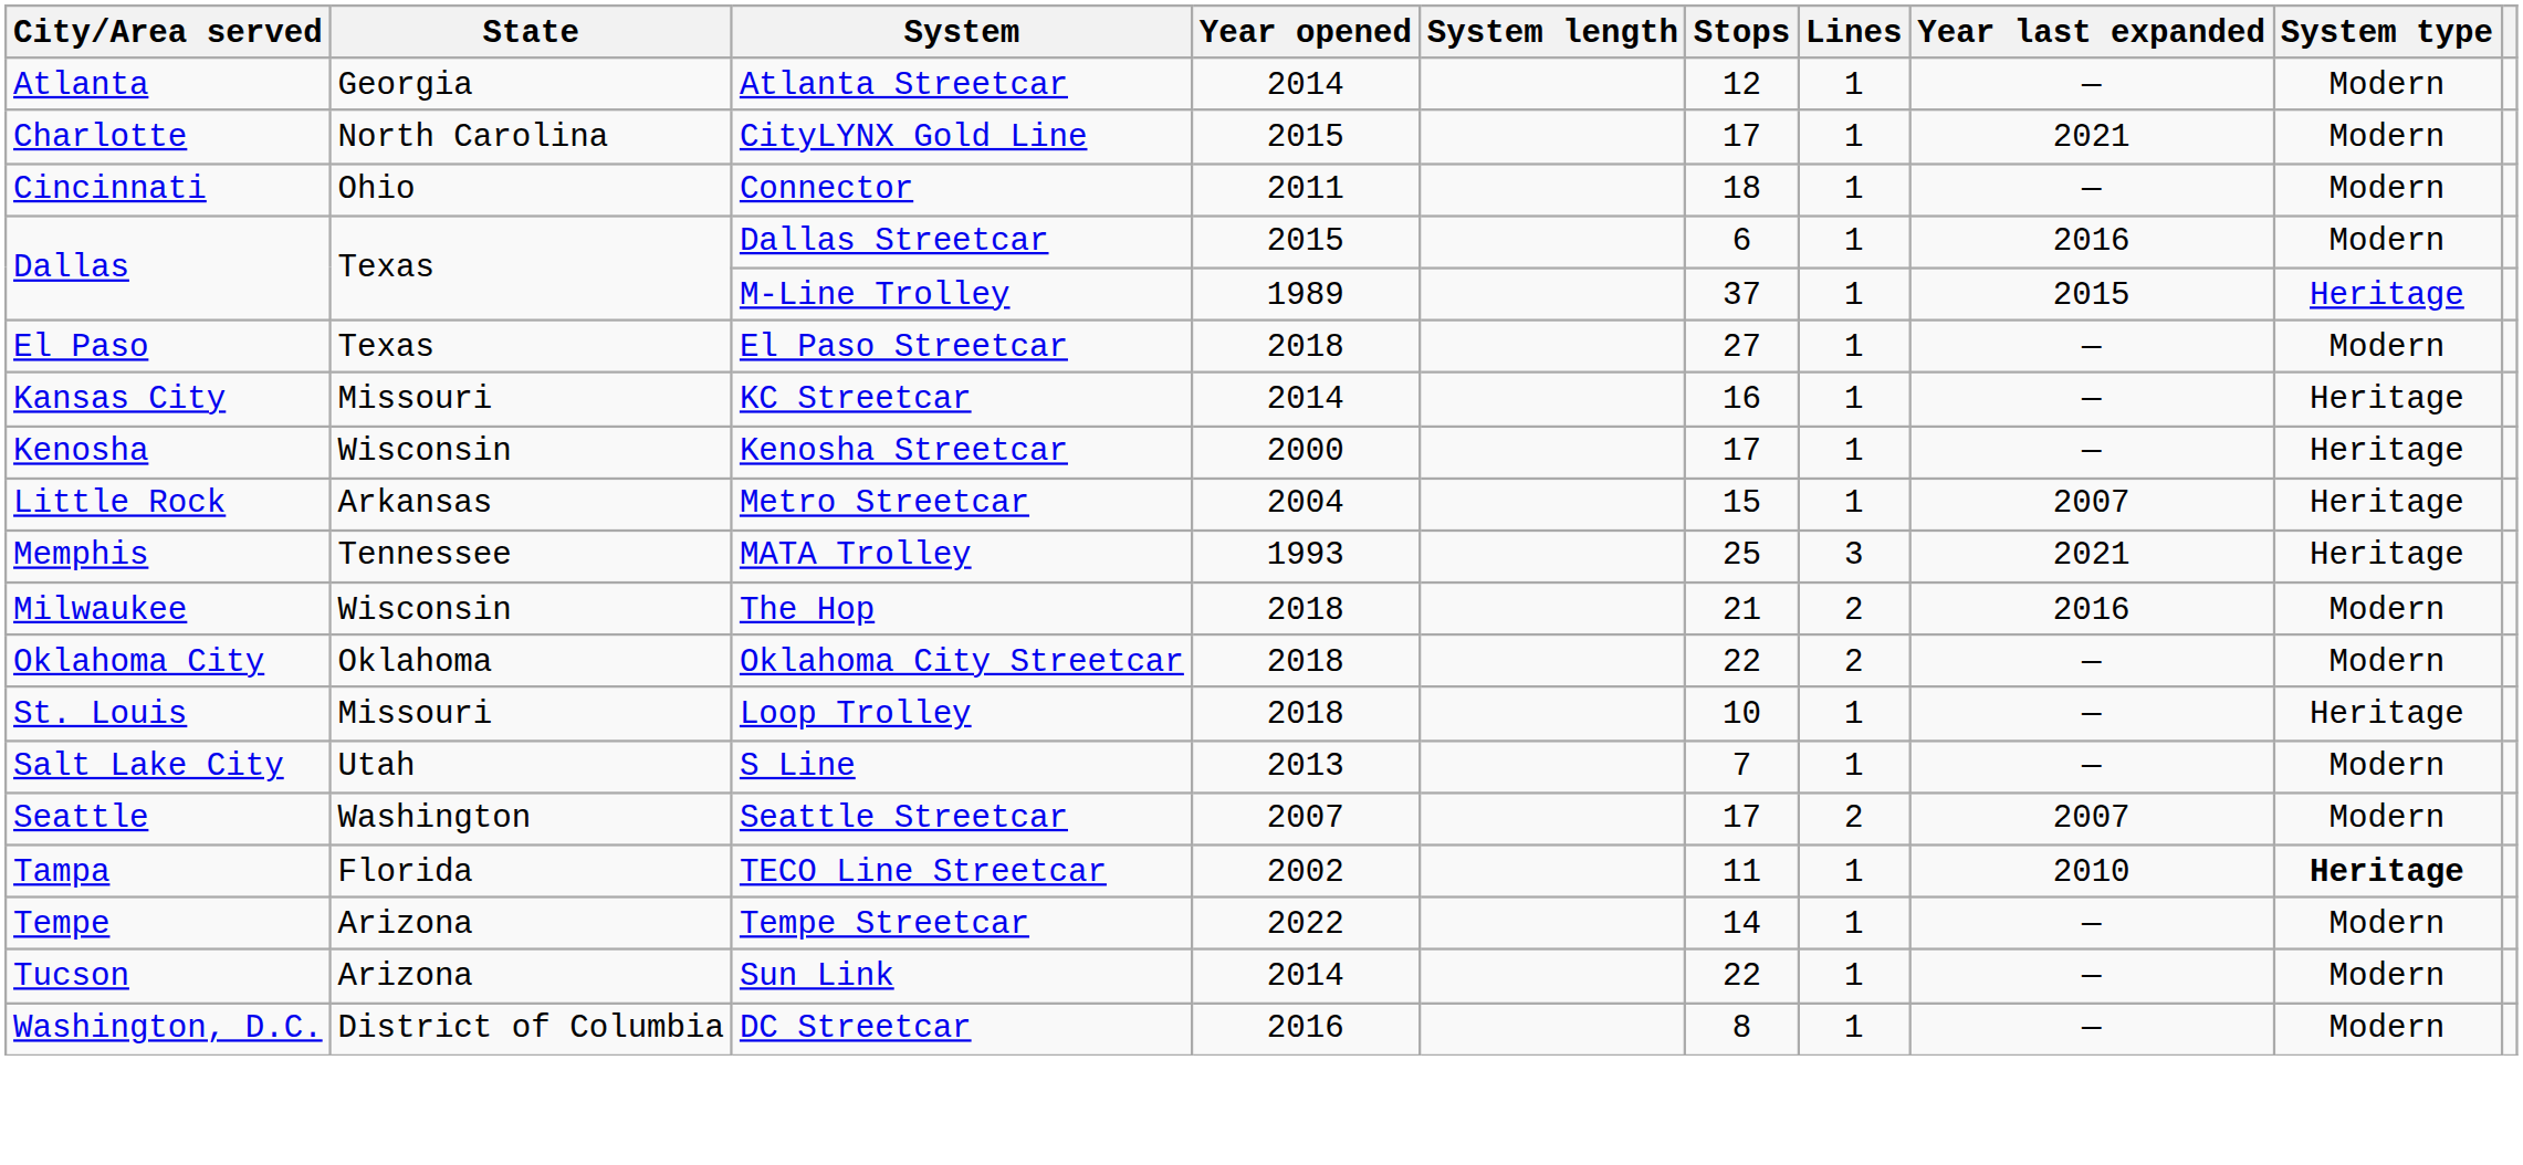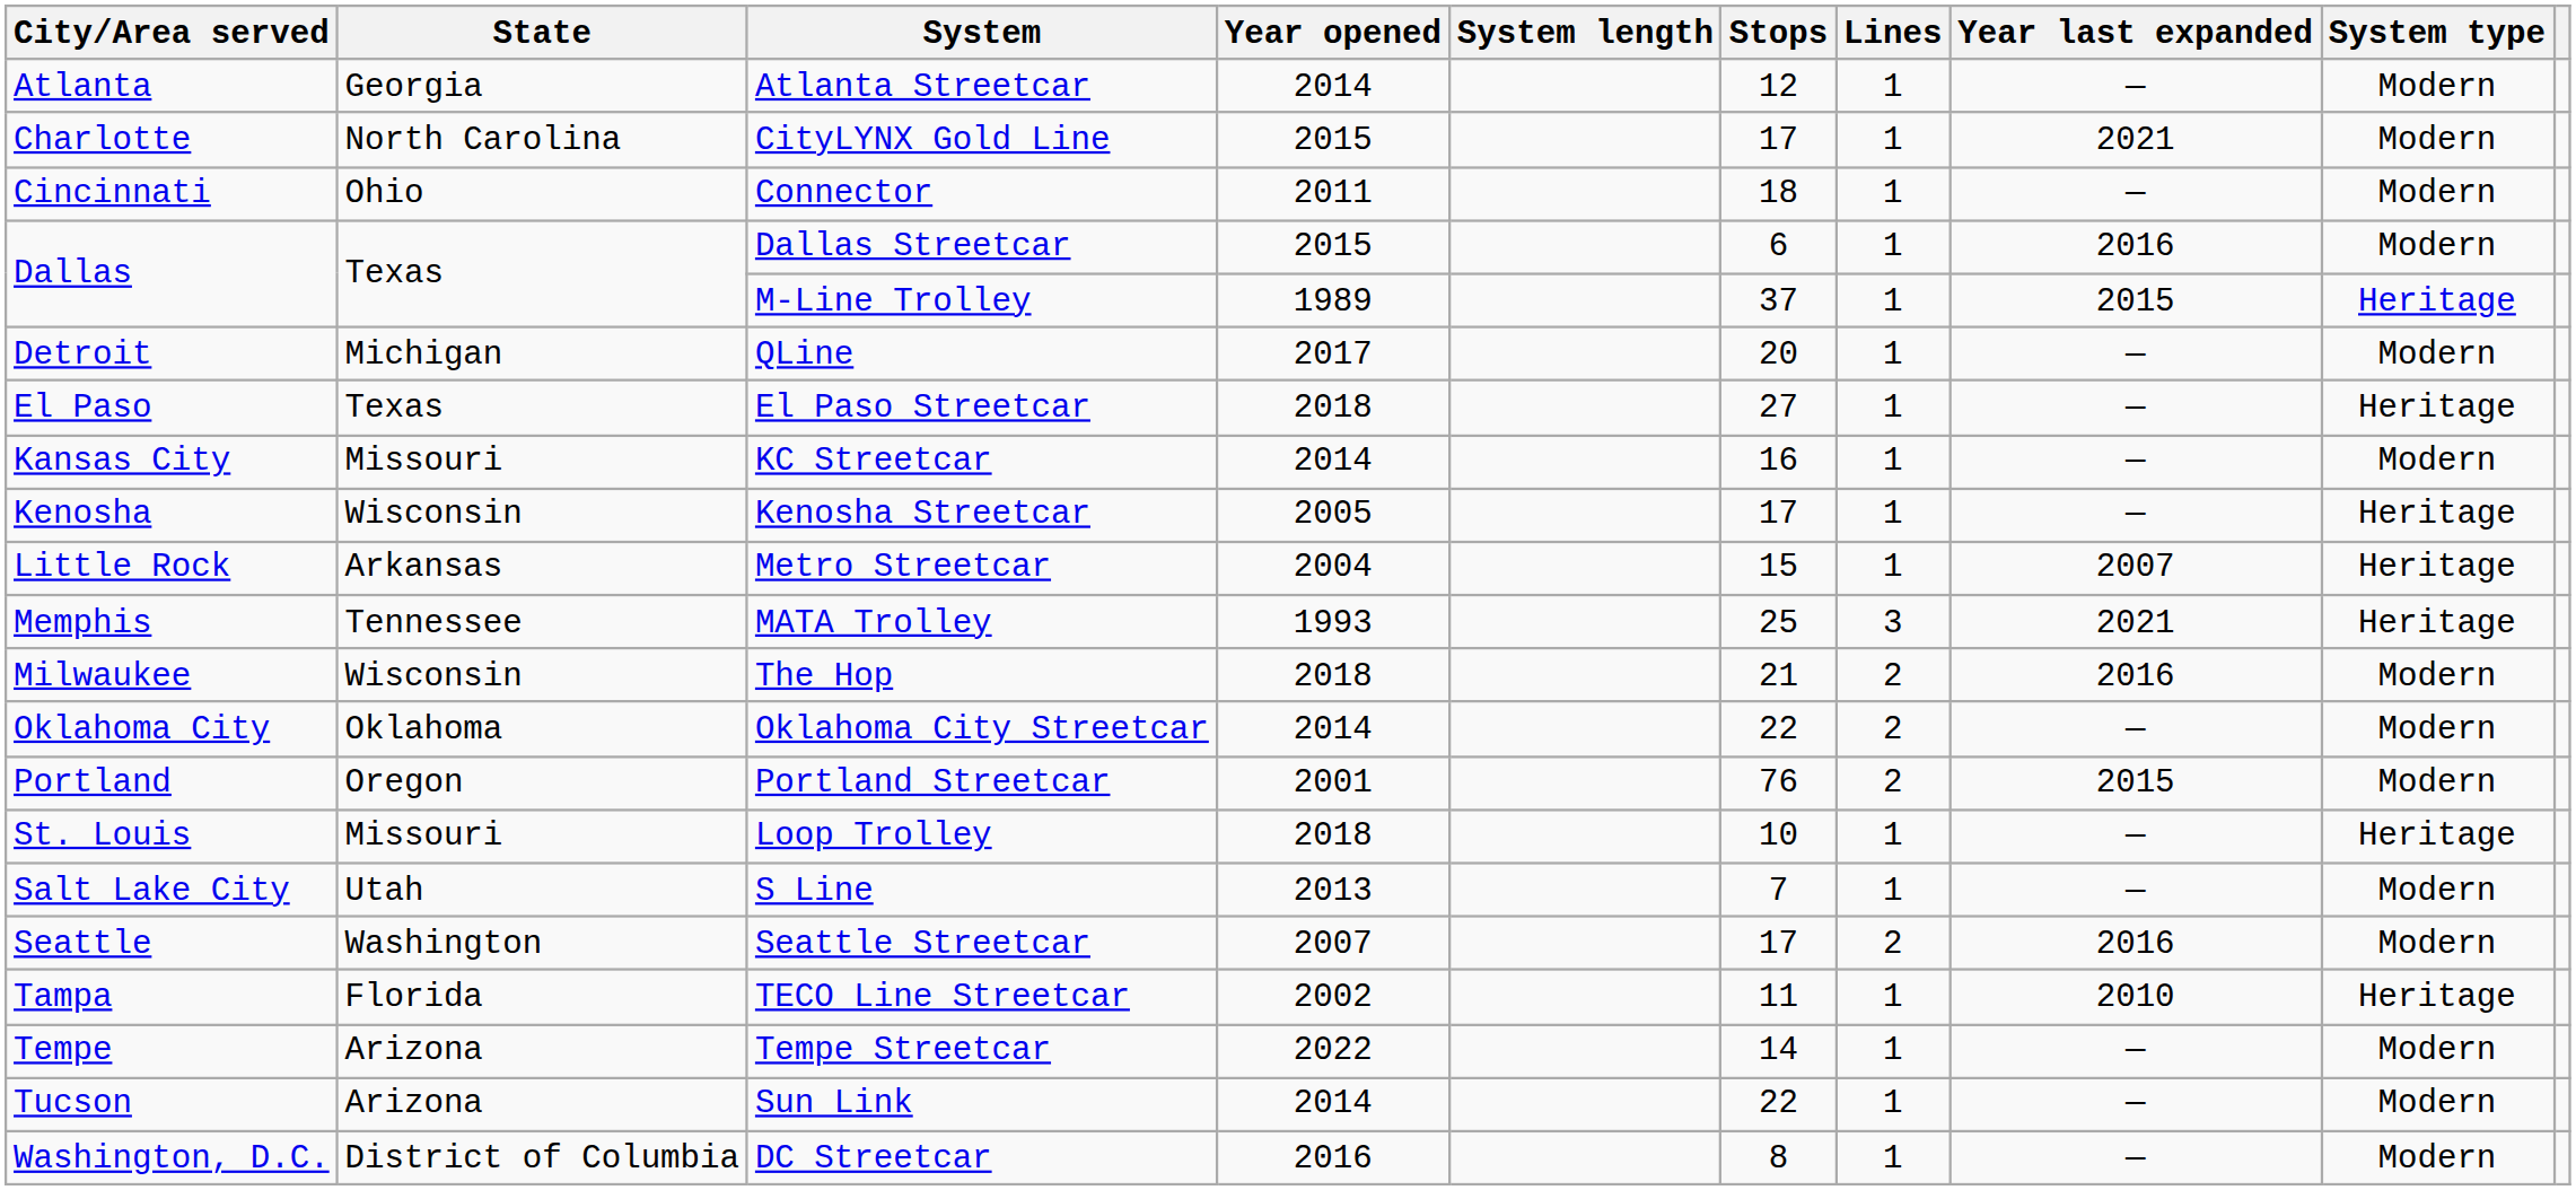 <table class="wikitable sortable" style="text-align:center;">
 <tr>
 <th>City/Area served</th>
 <th>State</th>
 <th>System</th>
 <th>Year opened</th>
 <th data-sort-type="number">System length</th>
 <th data-sort-type="number">Stops</th>
 <th data-sort-type="number">Lines</th>
 <th>Year last expanded</th>
 <th>System type</th>
 <th></th>
 </tr>
 <tr>
 <td style="text-align:left;"><a href='#'>Atlanta</a></td>
 <td style="text-align:left;">Georgia</td>
 <td style="text-align:left;"><a href='#'>Atlanta Streetcar</a></td>
 <td>2014</td>
 <td></td>
 <td>12</td>
 <td>1</td>
 <td>—</td>
 <td>Modern</td>
 <td></td>
 </tr>
 <tr>
 <td style="text-align:left;"><a href='#'>Charlotte</a></td>
 <td style="text-align:left;">North Carolina</td>
 <td style="text-align:left;"><a href='#'>CityLYNX Gold Line</a></td>
 <td>2015</td>
 <td></td>
 <td>17</td>
 <td>1</td>
 <td>2021</td>
 <td>Modern</td>
 <td></td>
 </tr>
 <tr>
 <td style="text-align:left;"><a href='#'>Cincinnati</a></td>
 <td style="text-align:left;">Ohio</td>
 <td style="text-align:left;"><a href='#'>Connector</a></td>
 <td>2011</td>
 <td></td>
 <td>18</td>
 <td>1</td>
 <td>—</td>
 <td>Modern</td>
 <td></td>
 </tr>
 <tr>
 <td rowspan="2" style="text-align:left;"><a href='#'>Dallas</a></td>
 <td rowspan="2" style="text-align:left;">Texas</td>
 <td style="text-align:left;"><a href='#'>Dallas Streetcar</a></td>
 <td>2015</td>
 <td></td>
 <td>6</td>
 <td>1</td>
 <td>2016</td>
 <td>Modern</td>
 <td></td>
 </tr>
 <tr>
 <td style="text-align:left;"><a href='#'>M-Line Trolley</a></td>
 <td>1989</td>
 <td></td>
 <td>37</td>
 <td>1</td>
 <td>2015</td>
 <td><a href='#'>Heritage</a></td>
 <td></td>
 </tr>
 <tr>
+<td style="text-align:left;"><a href='#'>Detroit</a></td>
+<td style="text-align:left;">Michigan</td>
+<td style="text-align:left;"><a href='#'>QLine</a></td>
+<td>2017</td>
+<td></td>
+<td>20</td>
+<td>1</td>
+<td>—</td>
+<td>Modern</td>
+<td></td>
+</tr>
+<tr>
 <td style="text-align:left;"><a href='#'>El Paso</a></td>
 <td style="text-align:left;">Texas</td>
 <td style="text-align:left;"><a href='#'>El Paso Streetcar</a></td>
 <td>2018</td>
 <td></td>
 <td>27</td>
 <td>1</td>
 <td>—</td>
-<td>Modern</td>
+<td>Heritage</td>
 <td></td>
 </tr>
 <tr>
 <td style="text-align:left;"><a href='#'>Kansas City</a></td>
 <td style="text-align:left;">Missouri</td>
 <td style="text-align:left;"><a href='#'>KC Streetcar</a></td>
 <td>2014</td>
 <td></td>
 <td>16</td>
 <td>1</td>
 <td>—</td>
-<td>Heritage</td>
+<td>Modern</td>
 <td></td>
 </tr>
 <tr>
 <td style="text-align:left;"><a href='#'>Kenosha</a></td>
 <td style="text-align:left;">Wisconsin</td>
 <td style="text-align:left;"><a href='#'>Kenosha Streetcar</a></td>
-<td>2000</td>
+<td>2005</td>
 <td></td>
 <td>17</td>
 <td>1</td>
 <td>—</td>
 <td>Heritage</td>
 <td></td>
 </tr>
 <tr>
 <td style="text-align:left;"><a href='#'>Little Rock</a></td>
 <td style="text-align:left;">Arkansas</td>
 <td style="text-align:left;"><a href='#'>Metro Streetcar</a></td>
 <td>2004</td>
 <td></td>
 <td>15</td>
 <td>1</td>
 <td>2007</td>
 <td>Heritage</td>
 <td></td>
 </tr>
 <tr>
 <td style="text-align:left;"><a href='#'>Memphis</a></td>
 <td style="text-align:left;">Tennessee</td>
 <td style="text-align:left;"><a href='#'>MATA Trolley</a></td>
 <td>1993</td>
 <td></td>
 <td>25</td>
 <td>3</td>
 <td>2021</td>
 <td>Heritage</td>
 <td></td>
 </tr>
 <tr>
 <td style="text-align:left;"><a href='#'>Milwaukee</a></td>
 <td style="text-align:left;">Wisconsin</td>
 <td style="text-align:left;"><a href='#'>The Hop</a></td>
 <td>2018</td>
 <td></td>
 <td>21</td>
 <td>2</td>
 <td>2016</td>
 <td>Modern</td>
 <td></td>
 </tr>
 <tr>
 <td style="text-align:left;"><a href='#'>Oklahoma City</a></td>
 <td style="text-align:left;">Oklahoma</td>
 <td style="text-align:left;"><a href='#'>Oklahoma City Streetcar</a></td>
-<td>2018</td>
+<td>2014</td>
 <td></td>
 <td>22</td>
 <td>2</td>
 <td>—</td>
+<td>Modern</td>
+<td></td>
+</tr>
+<tr>
+<td style="text-align:left;"><a href='#'>Portland</a></td>
+<td style="text-align:left;">Oregon</td>
+<td style="text-align:left;"><a href='#'>Portland Streetcar</a></td>
+<td>2001</td>
+<td></td>
+<td>76</td>
+<td>2</td>
+<td>2015</td>
 <td>Modern</td>
 <td></td>
 </tr>
 <tr>
 <td style="text-align:left;"><a href='#'>St. Louis</a></td>
 <td style="text-align:left;">Missouri</td>
 <td style="text-align:left;"><a href='#'>Loop Trolley</a></td>
 <td>2018</td>
 <td></td>
 <td>10</td>
 <td>1</td>
 <td>—</td>
 <td>Heritage</td>
 <td></td>
 </tr>
 <tr>
 <td style="text-align:left;"><a href='#'>Salt Lake City</a></td>
 <td style="text-align:left;">Utah</td>
 <td style="text-align:left;"><a href='#'>S Line</a></td>
 <td>2013</td>
 <td></td>
 <td>7</td>
 <td>1</td>
 <td>—</td>
 <td>Modern</td>
 <td></td>
 </tr>
 <tr>
 <td style="text-align:left;"><a href='#'>Seattle</a></td>
 <td style="text-align:left;">Washington</td>
 <td style="text-align:left;"><a href='#'>Seattle Streetcar</a></td>
 <td>2007</td>
 <td></td>
 <td>17</td>
 <td>2</td>
-<td>2007</td>
+<td>2016</td>
 <td>Modern</td>
 <td></td>
 </tr>
 <tr>
 <td style="text-align:left;"><a href='#'>Tampa</a></td>
 <td style="text-align:left;">Florida</td>
 <td style="text-align:left;"><a href='#'>TECO Line Streetcar</a></td>
 <td>2002</td>
 <td></td>
 <td>11</td>
 <td>1</td>
 <td>2010</td>
-<td><strong>Heritage</strong></td>
+<td>Heritage</td>
 <td></td>
 </tr>
 <tr>
 <td style="text-align:left;"><a href='#'>Tempe</a></td>
 <td style="text-align:left;">Arizona</td>
 <td style="text-align:left;"><a href='#'>Tempe Streetcar</a></td>
 <td>2022</td>
 <td></td>
 <td>14</td>
 <td>1</td>
 <td>—</td>
 <td>Modern</td>
 <td></td>
 </tr>
 <tr>
 <td style="text-align:left;"><a href='#'>Tucson</a></td>
 <td style="text-align:left;">Arizona</td>
 <td style="text-align:left;"><a href='#'>Sun Link</a></td>
 <td>2014</td>
 <td></td>
 <td>22</td>
 <td>1</td>
 <td>—</td>
 <td>Modern</td>
 <td></td>
 </tr>
 <tr>
 <td style="text-align:left;"><a href='#'>Washington, D.C.</a></td>
 <td style="text-align:left;">District of Columbia</td>
 <td style="text-align:left;"><a href='#'>DC Streetcar</a></td>
 <td>2016</td>
 <td></td>
 <td>8</td>
 <td>1</td>
 <td>—</td>
 <td>Modern</td>
 <td></td>
 </tr>
 </table>
